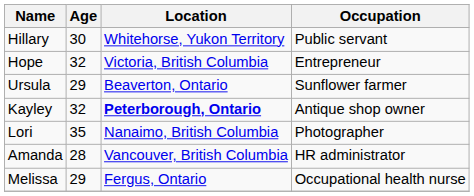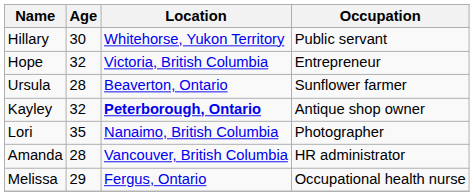 <table class="wikitable">
 <tr>
 <th>Name</th>
 <th>Age</th>
 <th>Location</th>
 <th>Occupation</th>
 </tr>
 <tr>
 <td>Hillary</td>
 <td>30</td>
 <td><a href='#'>Whitehorse, Yukon Territory</a></td>
 <td>Public servant</td>
 </tr>
 <tr>
 <td>Hope</td>
 <td>32</td>
 <td><a href='#'>Victoria, British Columbia</a></td>
 <td>Entrepreneur</td>
 </tr>
 <tr>
 <td>Ursula</td>
-<td>29</td>
+<td>28</td>
 <td><a href='#'>Beaverton, Ontario</a></td>
 <td>Sunflower farmer</td>
 </tr>
 <tr>
 <td>Kayley</td>
 <td>32</td>
 <td><strong><a href='#'>Peterborough, Ontario</a></strong></td>
 <td>Antique shop owner</td>
 </tr>
 <tr>
 <td>Lori</td>
 <td>35</td>
 <td><a href='#'>Nanaimo, British Columbia</a></td>
 <td>Photographer</td>
 </tr>
 <tr>
 <td>Amanda</td>
 <td>28</td>
 <td><a href='#'>Vancouver, British Columbia</a></td>
 <td>HR administrator</td>
 </tr>
 <tr>
 <td>Melissa</td>
 <td>29</td>
 <td><a href='#'>Fergus, Ontario</a></td>
 <td>Occupational health nurse</td>
 </tr>
 <tr>
 </tr>
 </table>
